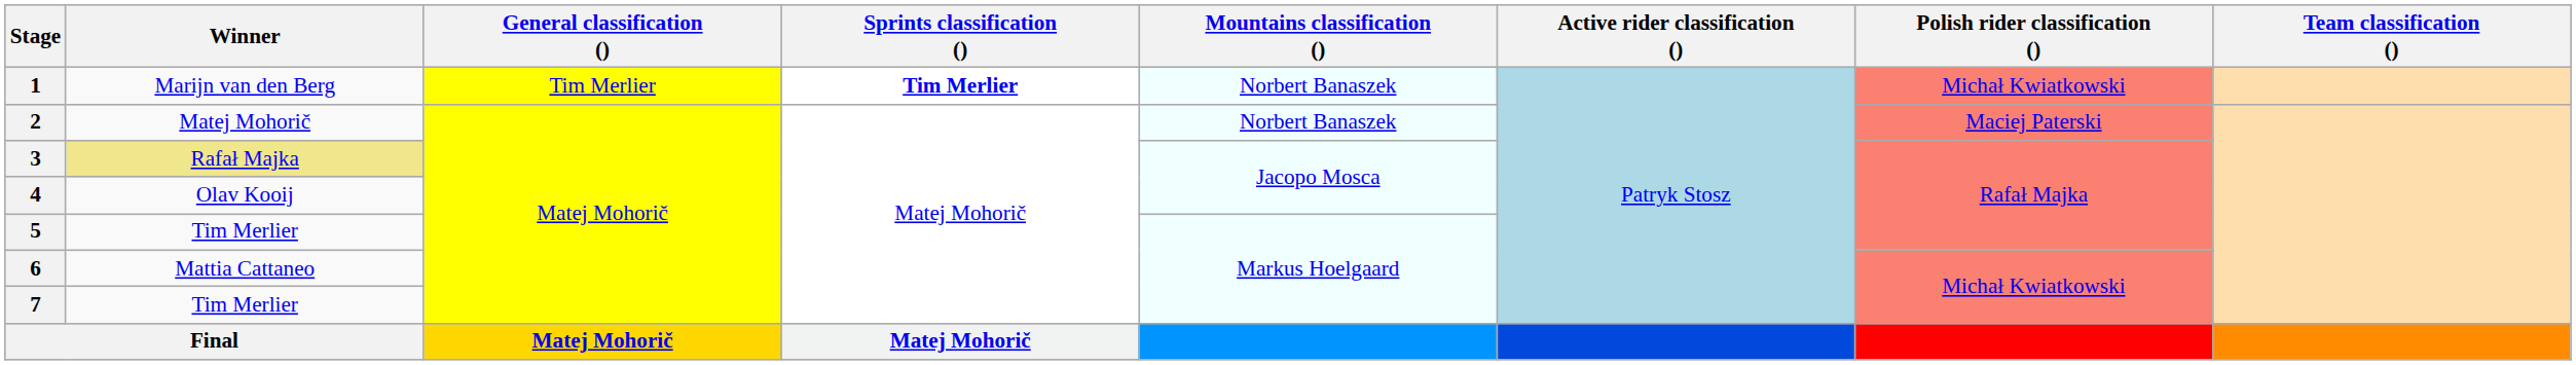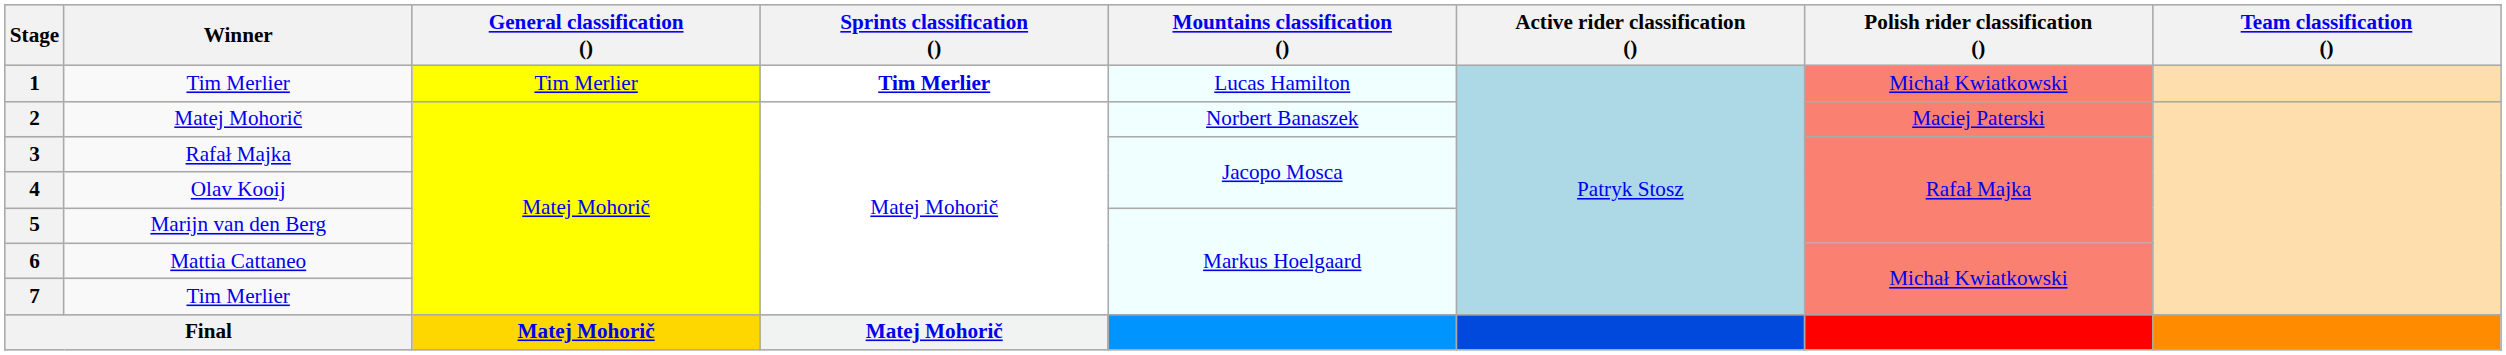 <table class="wikitable" style="text-align: center; font-size:smaller;">
 <tr style="background-color: #efefef;">
 <th scope="col" width="2%">Stage</th>
 <th scope="col" width="14%">Winner</th>
 <th scope="col" width="14%"><a href='#'>General classification</a><br>()<br></th>
 <th scope="col" width="14%"><a href='#'>Sprints classification</a><br>()<br></th>
 <th scope="col" width="14%"><a href='#'>Mountains classification</a><br>()<br></th>
 <th scope="col" width="14%">Active rider classification<br>()<br></th>
 <th scope="col" width="14%">Polish rider classification<br>()</th>
 <th scope="col" width="14%"><a href='#'>Team classification</a><br>()</th>
 </tr>
 <tr>
 <th>1</th>
-<td><a href='#'>Marijn van den Berg</a></td>
+<td><a href='#'>Tim Merlier</a></td>
 <td style="background:yellow;"><a href='#'>Tim Merlier</a></td>
 <td style="background:white;"><strong><a href='#'>Tim Merlier</a></strong></td>
-<td style="background:azure;"><a href='#'>Norbert Banaszek</a></td>
+<td style="background:azure;"><a href='#'>Lucas Hamilton</a></td>
 <td style="background:lightblue;" rowspan=7><a href='#'>Patryk Stosz</a></td>
 <td style="background:salmon;"><a href='#'>Michał Kwiatkowski</a></td>
 <td style="background:navajowhite;"></td>
 </tr>
 <tr>
 <th>2</th>
 <td><a href='#'>Matej Mohorič</a></td>
 <td style="background:yellow;" rowspan=6><a href='#'>Matej Mohorič</a></td>
 <td style="background:white;" rowspan=6><a href='#'>Matej Mohorič</a></td>
 <td style="background:azure;"><a href='#'>Norbert Banaszek</a></td>
 <td style="background:salmon;"><a href='#'>Maciej Paterski</a></td>
 <td style="background:navajowhite;" rowspan=6></td>
 </tr>
 <tr>
 <th>3</th>
-<td style="background: khaki;"><a href='#'>Rafał Majka</a></td>
+<td><a href='#'>Rafał Majka</a></td>
 <td style="background:azure;" rowspan=2><a href='#'>Jacopo Mosca</a></td>
 <td style="background:salmon;" rowspan=3><a href='#'>Rafał Majka</a></td>
 </tr>
 <tr>
 <th>4</th>
 <td><a href='#'>Olav Kooij</a></td>
 </tr>
 <tr>
 <th>5</th>
-<td><a href='#'>Tim Merlier</a></td>
+<td><a href='#'>Marijn van den Berg</a></td>
 <td style="background:azure;" rowspan=3><a href='#'>Markus Hoelgaard</a></td>
 </tr>
 <tr>
 <th>6</th>
 <td><a href='#'>Mattia Cattaneo</a></td>
 <td style="background:salmon;" rowspan=2><a href='#'>Michał Kwiatkowski</a></td>
 </tr>
 <tr>
 <th>7</th>
 <td><a href='#'>Tim Merlier</a></td>
 </tr>
 <tr>
 <th colspan="2">Final</th>
 <th style="background:gold;"><a href='#'>Matej Mohorič</a></th>
 <th style="background:#f1f2f2;"><a href='#'>Matej Mohorič</a></th>
 <th style="background:#0094FF"></th>
 <th style="background:#0049DC;"></th>
 <th style="background:red;"></th>
 <th style="background:#FF8C00;"></th>
 </tr>
 </table>
